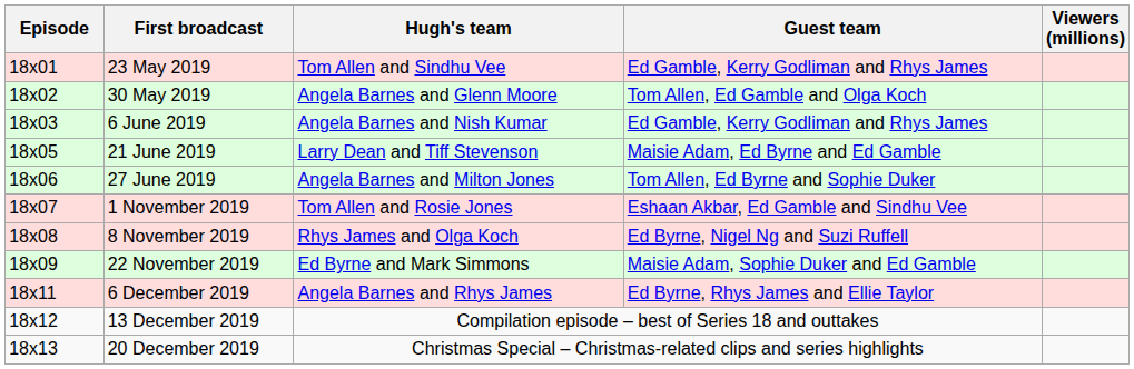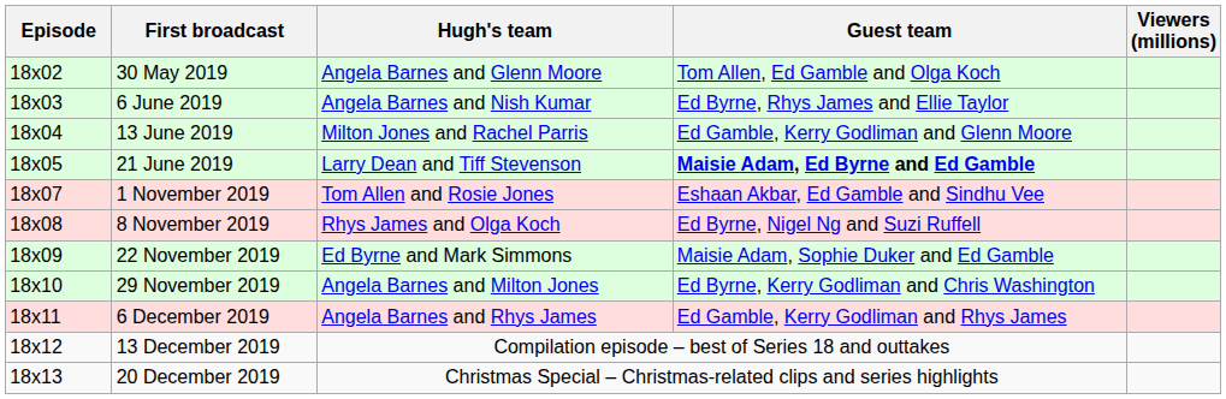 <table class="wikitable" style="width:80%;">
 <tr>
 <th style="width:9%;">Episode</th>
 <th style="width:18%;">First broadcast</th>
 <th style="width:32%;">Hugh's team</th>
 <th style="width:41%;">Guest team</th>
 <th style="width:41%;">Viewers<br>(millions)</th>
-</tr>
-<tr style="background:#fdd;">
-<td>18x01</td>
-<td>23 May 2019</td>
-<td><a href='#'>Tom Allen</a> and <a href='#'>Sindhu Vee</a></td>
-<td><a href='#'>Ed Gamble</a>, <a href='#'>Kerry Godliman</a> and <a href='#'>Rhys James</a></td>
-<td></td>
 </tr>
 <tr style="background:#dfd;">
 <td>18x02</td>
 <td>30 May 2019</td>
 <td><a href='#'>Angela Barnes</a> and <a href='#'>Glenn Moore</a></td>
 <td><a href='#'>Tom Allen</a>, <a href='#'>Ed Gamble</a> and <a href='#'>Olga Koch</a></td>
 <td></td>
 </tr>
 <tr style="background:#dfd;">
 <td>18x03</td>
 <td>6 June 2019</td>
 <td><a href='#'>Angela Barnes</a> and <a href='#'>Nish Kumar</a></td>
-<td><a href='#'>Ed Gamble</a>, <a href='#'>Kerry Godliman</a> and <a href='#'>Rhys James</a></td>
+<td><a href='#'>Ed Byrne</a>, <a href='#'>Rhys James</a> and <a href='#'>Ellie Taylor</a></td>
+<td></td>
+</tr>
+<tr style="background:#dfd;">
+<td>18x04</td>
+<td>13 June 2019</td>
+<td><a href='#'>Milton Jones</a> and <a href='#'>Rachel Parris</a></td>
+<td><a href='#'>Ed Gamble</a>, <a href='#'>Kerry Godliman</a> and <a href='#'>Glenn Moore</a></td>
 <td></td>
 </tr>
 <tr style="background:#dfd;">
 <td>18x05</td>
 <td>21 June 2019</td>
 <td><a href='#'>Larry Dean</a> and <a href='#'>Tiff Stevenson</a></td>
-<td><a href='#'>Maisie Adam</a>, <a href='#'>Ed Byrne</a> and <a href='#'>Ed Gamble</a></td>
-<td></td>
-</tr>
-<tr style="background:#dfd;">
-<td>18x06</td>
-<td>27 June 2019</td>
-<td><a href='#'>Angela Barnes</a> and <a href='#'>Milton Jones</a></td>
-<td><a href='#'>Tom Allen</a>, <a href='#'>Ed Byrne</a> and <a href='#'>Sophie Duker</a></td>
+<td><strong><a href='#'>Maisie Adam</a>, <a href='#'>Ed Byrne</a> and <a href='#'>Ed Gamble</a></strong></td>
 <td></td>
 </tr>
 <tr style="background:#fdd;">
 <td>18x07</td>
 <td>1 November 2019</td>
 <td><a href='#'>Tom Allen</a> and <a href='#'>Rosie Jones</a></td>
 <td><a href='#'>Eshaan Akbar</a>, <a href='#'>Ed Gamble</a> and <a href='#'>Sindhu Vee</a></td>
 <td></td>
 </tr>
 <tr style="background:#fdd;">
 <td>18x08</td>
 <td>8 November 2019</td>
 <td><a href='#'>Rhys James</a> and <a href='#'>Olga Koch</a></td>
 <td><a href='#'>Ed Byrne</a>, <a href='#'>Nigel Ng</a> and <a href='#'>Suzi Ruffell</a></td>
 <td></td>
 </tr>
 <tr style="background:#dfd;">
 <td>18x09</td>
 <td>22 November 2019</td>
 <td><a href='#'>Ed Byrne</a> and Mark Simmons</td>
 <td><a href='#'>Maisie Adam</a>, <a href='#'>Sophie Duker</a> and <a href='#'>Ed Gamble</a></td>
 <td></td>
 </tr>
+<tr style="background:#dfd;">
+<td>18x10</td>
+<td>29 November 2019</td>
+<td><a href='#'>Angela Barnes</a> and <a href='#'>Milton Jones</a></td>
+<td><a href='#'>Ed Byrne</a>, <a href='#'>Kerry Godliman</a> and <a href='#'>Chris Washington</a></td>
+<td></td>
+</tr>
 <tr style="background:#fdd;">
 <td>18x11</td>
 <td>6 December 2019</td>
 <td><a href='#'>Angela Barnes</a> and <a href='#'>Rhys James</a></td>
-<td><a href='#'>Ed Byrne</a>, <a href='#'>Rhys James</a> and <a href='#'>Ellie Taylor</a></td>
+<td><a href='#'>Ed Gamble</a>, <a href='#'>Kerry Godliman</a> and <a href='#'>Rhys James</a></td>
 <td></td>
 </tr>
 <tr>
 <td>18x12</td>
 <td>13 December 2019</td>
 <td colspan="2" style="text-align:center;">Compilation episode – best of Series 18 and outtakes</td>
 <td></td>
 </tr>
 <tr>
 <td>18x13</td>
 <td>20 December 2019</td>
 <td colspan="2" style="text-align:center;">Christmas Special – Christmas-related clips and series highlights</td>
 <td></td>
 </tr>
 </table>
